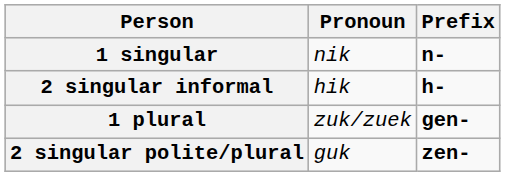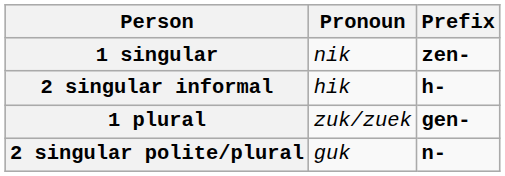 <table class="wikitable" style="margin: 1em auto 1em auto">
 <tr>
 <th>Person</th>
 <th>Pronoun</th>
 <th>Prefix</th>
 </tr>
 <tr>
 <th>1 singular</th>
 <td><em>nik</em></td>
-<td><strong>n-</strong></td>
+<td><strong>zen-</strong></td>
 </tr>
 <tr>
 <th>2 singular informal</th>
 <td><em>hik</em></td>
 <td><strong>h-</strong></td>
 </tr>
 <tr>
 <th>1 plural</th>
 <td><em>zuk/zuek</em></td>
 <td><strong>gen-</strong></td>
 </tr>
 <tr>
 <th>2 singular polite/plural</th>
 <td><em>guk</em></td>
-<td><strong>zen-</strong></td>
+<td><strong>n-</strong></td>
 </tr>
 </table>
